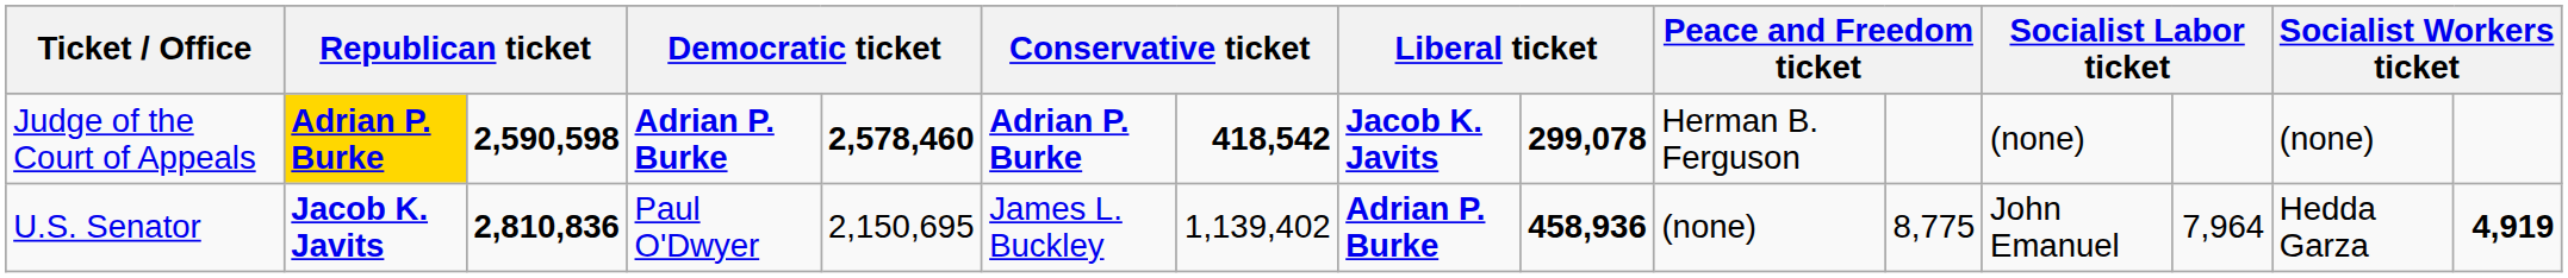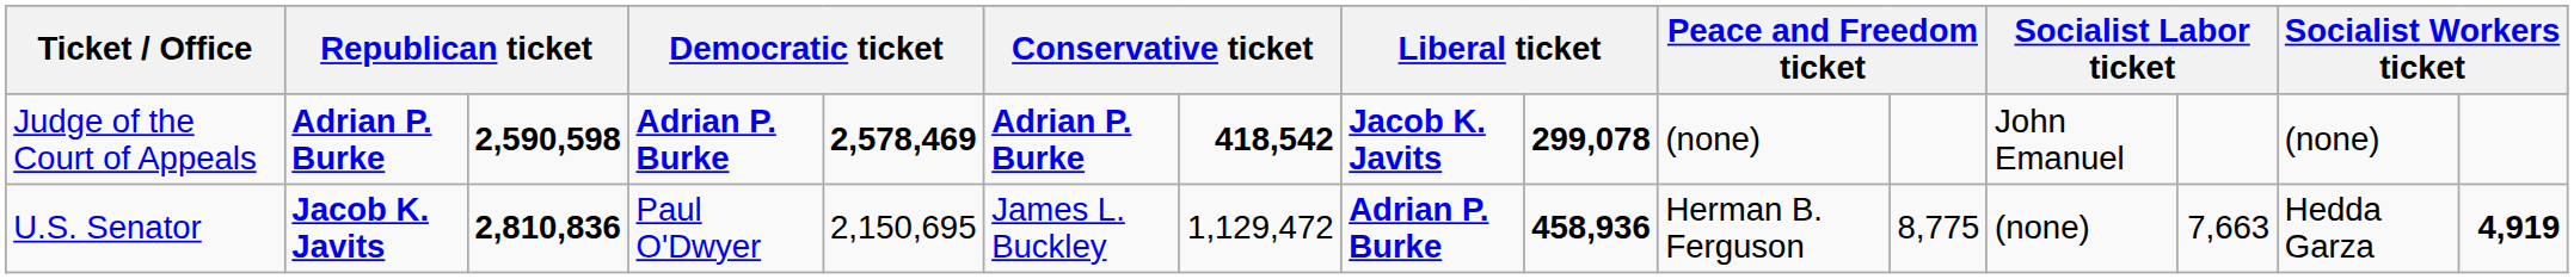 <table class=wikitable>
 <tr bgcolor=lightgrey>
 <th>Ticket / Office</th>
 <th colspan="2" ><a href='#'>Republican</a> ticket</th>
 <th colspan="2" ><a href='#'>Democratic</a> ticket</th>
 <th colspan="2" ><a href='#'>Conservative</a> ticket</th>
 <th colspan="2" ><a href='#'>Liberal</a> ticket</th>
 <th colspan="2" ><a href='#'>Peace and Freedom</a> ticket</th>
 <th colspan="2" ><a href='#'>Socialist Labor</a> ticket</th>
 <th colspan="2" ><a href='#'>Socialist Workers</a> ticket</th>
 </tr>
 <tr>
 <td><a href='#'>Judge of the Court of Appeals</a></td>
-<td style="background: gold;"><strong><a href='#'>Adrian P. Burke</a></strong></td>
+<td><strong><a href='#'>Adrian P. Burke</a></strong></td>
 <td align="right"><strong>2,590,598</strong></td>
 <td><strong><a href='#'>Adrian P. Burke</a></strong></td>
-<td align="right"><strong>2,578,460</strong></td>
+<td align="right"><strong>2,578,469</strong></td>
 <td><strong><a href='#'>Adrian P. Burke</a></strong></td>
 <td align="right"><strong>418,542</strong></td>
 <td><strong><a href='#'>Jacob K. Javits</a></strong></td>
 <td align="right"><strong>299,078</strong></td>
-<td>Herman B. Ferguson</td>
+<td>(none)</td>
 <td align="right"></td>
-<td>(none)</td>
+<td>John Emanuel</td>
 <td align="right"></td>
 <td>(none)</td>
 <td align="right"></td>
 </tr>
 <tr>
 <td><a href='#'>U.S. Senator</a></td>
 <td><strong><a href='#'>Jacob K. Javits</a></strong></td>
 <td align="right"><strong>2,810,836</strong></td>
 <td><a href='#'>Paul O'Dwyer</a></td>
 <td align="right">2,150,695</td>
 <td><a href='#'>James L. Buckley</a></td>
-<td align="right">1,139,402</td>
+<td align="right">1,129,472</td>
 <td><strong><a href='#'>Adrian P. Burke</a></strong></td>
 <td align="right"><strong>458,936</strong></td>
+<td>Herman B. Ferguson</td>
+<td align="right">8,775</td>
 <td>(none)</td>
-<td align="right">8,775</td>
-<td>John Emanuel</td>
-<td align="right">7,964</td>
+<td align="right">7,663</td>
 <td>Hedda Garza</td>
 <td align="right"><strong>4,919</strong></td>
 </tr>
 </table>
